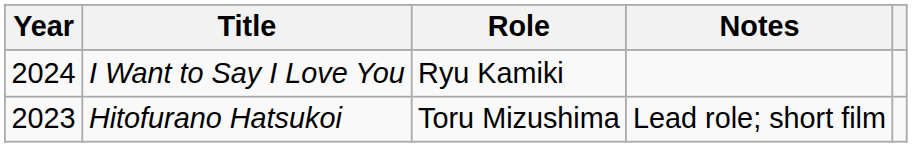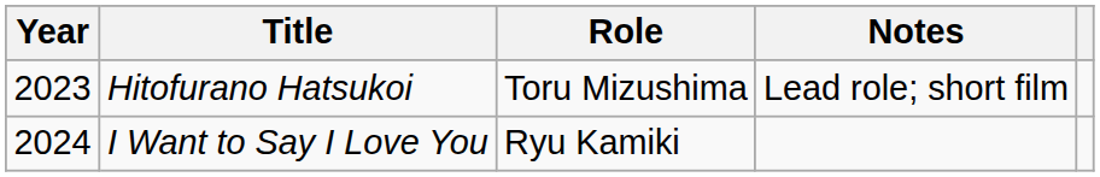 <table class="wikitable sortable">
 <tr>
 <th>Year</th>
 <th>Title</th>
 <th>Role</th>
 <th class="unsortable">Notes</th>
 <th class="unsortable"></th>
 </tr>
 <tr>
+<td>2023</td>
+<td><em>Hitofurano Hatsukoi</em></td>
+<td>Toru Mizushima</td>
+<td>Lead role; short film</td>
+<td></td>
+</tr>
+<tr>
 <td>2024</td>
 <td><em>I Want to Say I Love You</em></td>
 <td>Ryu Kamiki</td>
 <td></td>
 <td></td>
 </tr>
-<tr>
-<td>2023</td>
-<td><em>Hitofurano Hatsukoi</em></td>
-<td>Toru Mizushima</td>
-<td>Lead role; short film</td>
-<td></td>
-</tr>
 </table>
